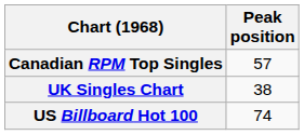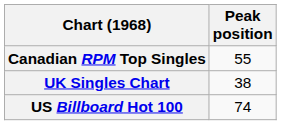 <table class="wikitable sortable plainrowheaders">
 <tr>
 <th scope="col">Chart (1968)</th>
 <th scope="col">Peak<br>position</th>
 </tr>
 <tr>
 <th scope="row">Canadian <em><a href='#'>RPM</a></em> Top Singles</th>
-<td style="text-align:center;">57</td>
+<td style="text-align:center;">55</td>
 </tr>
 <tr>
 <th scope="row"><a href='#'>UK Singles Chart</a></th>
 <td style="text-align:center;">38</td>
 </tr>
 <tr>
 <th scope="row">US <a href='#'><em>Billboard</em> Hot 100</a></th>
 <td style="text-align:center;">74</td>
 </tr>
 </table>
